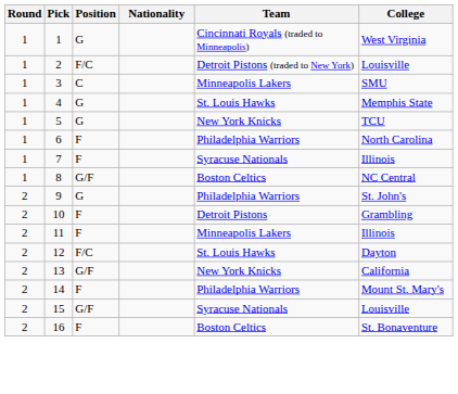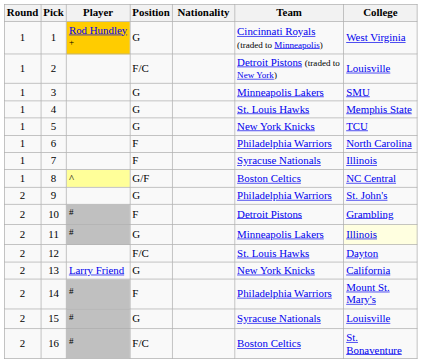 <table class="wikitable sortable">
 <tr>
 <th width="1%">Round</th>
 <th width="1%">Pick</th>
+<th width="19%">Player</th>
 <th width="1%">Position</th>
 <th width="16%">Nationality</th>
 <th width="35%">Team</th>
 <th width="20%">College</th>
 </tr>
 <tr>
 <td align=center>1</td>
 <td align=center>1</td>
+<td bgcolor="#FFCC00"><a href='#'>Rod Hundley</a> <sup>+</sup></td>
 <td>G</td>
 <td></td>
 <td><a href='#'>Cincinnati Royals</a> <small>(traded to <a href='#'>Minneapolis</a>)</small></td>
 <td><a href='#'>West Virginia</a></td>
 </tr>
 <tr>
 <td align=center>1</td>
 <td align=center>2</td>
+<td></td>
 <td>F/C</td>
 <td></td>
 <td><a href='#'>Detroit Pistons</a> <small>(traded to <a href='#'>New York</a>)</small></td>
 <td><a href='#'>Louisville</a></td>
 </tr>
 <tr>
 <td align=center>1</td>
 <td align=center>3</td>
-<td>C</td>
+<td></td>
+<td>G</td>
 <td></td>
 <td><a href='#'>Minneapolis Lakers</a></td>
 <td><a href='#'>SMU</a></td>
 </tr>
 <tr>
 <td align=center>1</td>
 <td align=center>4</td>
+<td></td>
 <td>G</td>
 <td></td>
 <td><a href='#'>St. Louis Hawks</a></td>
 <td><a href='#'>Memphis State</a></td>
 </tr>
 <tr>
 <td align=center>1</td>
 <td align=center>5</td>
+<td></td>
 <td>G</td>
 <td></td>
 <td><a href='#'>New York Knicks</a></td>
 <td><a href='#'>TCU</a></td>
 </tr>
 <tr>
 <td align=center>1</td>
 <td align=center>6</td>
+<td></td>
 <td>F</td>
 <td></td>
 <td><a href='#'>Philadelphia Warriors</a></td>
 <td><a href='#'>North Carolina</a></td>
 </tr>
 <tr>
 <td align=center>1</td>
 <td align=center>7</td>
+<td></td>
 <td>F</td>
 <td></td>
 <td><a href='#'>Syracuse Nationals</a></td>
 <td><a href='#'>Illinois</a></td>
 </tr>
 <tr>
 <td align=center>1</td>
 <td align=center>8</td>
+<td bgcolor="#FFFF99">^</td>
 <td>G/F</td>
 <td></td>
 <td><a href='#'>Boston Celtics</a></td>
 <td><a href='#'>NC Central</a></td>
 </tr>
 <tr>
 <td align=center>2</td>
 <td align=center>9</td>
+<td></td>
 <td>G</td>
 <td></td>
 <td><a href='#'>Philadelphia Warriors</a></td>
 <td><a href='#'>St. John's</a></td>
 </tr>
 <tr>
 <td align=center>2</td>
 <td align=center>10</td>
+<td bgcolor="#C0C0C0"><sup>#</sup></td>
 <td>F</td>
 <td></td>
 <td><a href='#'>Detroit Pistons</a></td>
 <td><a href='#'>Grambling</a></td>
 </tr>
 <tr>
 <td align=center>2</td>
 <td align=center>11</td>
-<td>F</td>
+<td bgcolor="#C0C0C0"><sup>#</sup></td>
+<td>G</td>
 <td></td>
 <td><a href='#'>Minneapolis Lakers</a></td>
-<td><a href='#'>Illinois</a></td>
+<td style="background: lightyellow;"><a href='#'>Illinois</a></td>
 </tr>
 <tr>
 <td align=center>2</td>
 <td align=center>12</td>
+<td></td>
 <td>F/C</td>
 <td></td>
 <td><a href='#'>St. Louis Hawks</a></td>
 <td><a href='#'>Dayton</a></td>
 </tr>
 <tr>
 <td align=center>2</td>
 <td align=center>13</td>
-<td>G/F</td>
+<td><a href='#'>Larry Friend</a></td>
+<td>G</td>
 <td></td>
 <td><a href='#'>New York Knicks</a></td>
 <td><a href='#'>California</a></td>
 </tr>
 <tr>
 <td align=center>2</td>
 <td align=center>14</td>
+<td bgcolor="#C0C0C0"><sup>#</sup></td>
 <td>F</td>
 <td></td>
 <td><a href='#'>Philadelphia Warriors</a></td>
 <td><a href='#'>Mount St. Mary's</a></td>
 </tr>
 <tr>
 <td align=center>2</td>
 <td align=center>15</td>
-<td>G/F</td>
+<td bgcolor="#C0C0C0"><sup>#</sup></td>
+<td>G</td>
 <td></td>
 <td><a href='#'>Syracuse Nationals</a></td>
 <td><a href='#'>Louisville</a></td>
 </tr>
 <tr>
 <td align=center>2</td>
 <td align=center>16</td>
-<td>F</td>
+<td bgcolor="#C0C0C0"><sup>#</sup></td>
+<td>F/C</td>
 <td></td>
 <td><a href='#'>Boston Celtics</a></td>
 <td><a href='#'>St. Bonaventure</a></td>
 </tr>
 </table>
